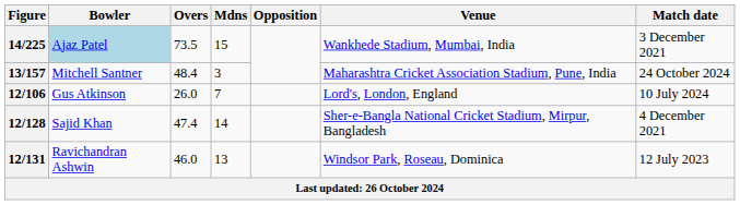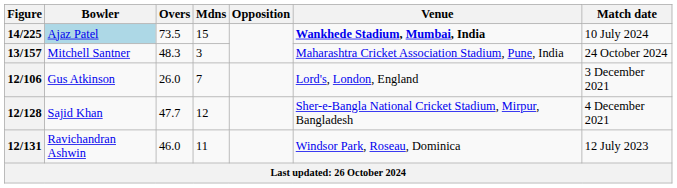 <table class="wikitable sortable">
 <tr>
 <th>Figure</th>
 <th>Bowler</th>
 <th>Overs</th>
 <th>Mdns</th>
 <th>Opposition</th>
 <th>Venue</th>
 <th>Match date</th>
 </tr>
 <tr>
 <th>14/225</th>
 <td style="background: lightblue;"> <a href='#'>Ajaz Patel</a></td>
 <td>73.5</td>
 <td>15</td>
 <td rowspan=2></td>
-<td><a href='#'>Wankhede Stadium</a>, <a href='#'>Mumbai</a>, India</td>
-<td>3 December 2021</td>
+<td><strong><a href='#'>Wankhede Stadium</a>, <a href='#'>Mumbai</a>, India</strong></td>
+<td>10 July 2024</td>
 </tr>
 <tr>
 <th>13/157</th>
 <td> <a href='#'>Mitchell Santner</a></td>
-<td>48.4</td>
+<td>48.3</td>
 <td>3</td>
 <td><a href='#'>Maharashtra Cricket Association Stadium</a>, <a href='#'>Pune</a>, India</td>
 <td>24 October 2024</td>
 </tr>
 <tr>
 <th>12/106</th>
 <td> <a href='#'>Gus Atkinson</a></td>
 <td>26.0</td>
 <td>7</td>
 <td></td>
 <td><a href='#'>Lord's</a>, <a href='#'>London</a>, England</td>
-<td>10 July 2024</td>
+<td>3 December 2021</td>
 </tr>
 <tr>
 <th>12/128</th>
 <td> <a href='#'>Sajid Khan</a></td>
-<td>47.4</td>
-<td>14</td>
+<td>47.7</td>
+<td>12</td>
 <td></td>
 <td><a href='#'>Sher-e-Bangla National Cricket Stadium</a>, <a href='#'>Mirpur</a>, Bangladesh</td>
 <td>4 December 2021</td>
 </tr>
 <tr>
 <th>12/131</th>
 <td> <a href='#'>Ravichandran Ashwin</a></td>
 <td>46.0</td>
-<td>13</td>
+<td>11</td>
 <td></td>
 <td><a href='#'>Windsor Park</a>, <a href='#'>Roseau</a>, Dominica</td>
 <td>12 July 2023</td>
 </tr>
 <tr class="sortbottom">
 <th colspan="11"><small> Last updated: 26 October 2024</small></th>
 </tr>
 </table>
